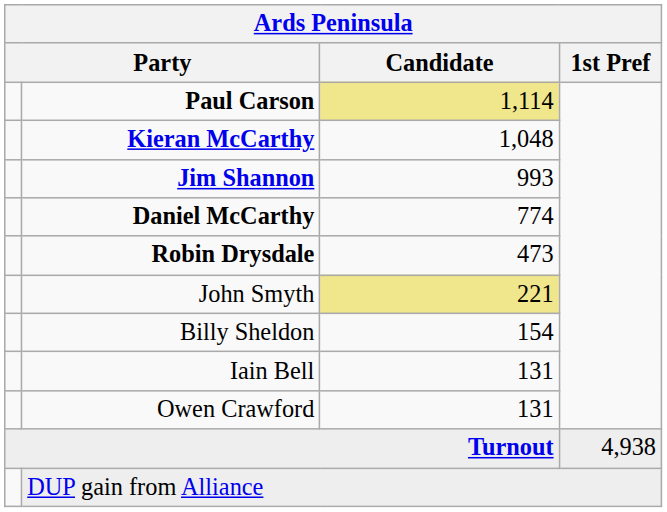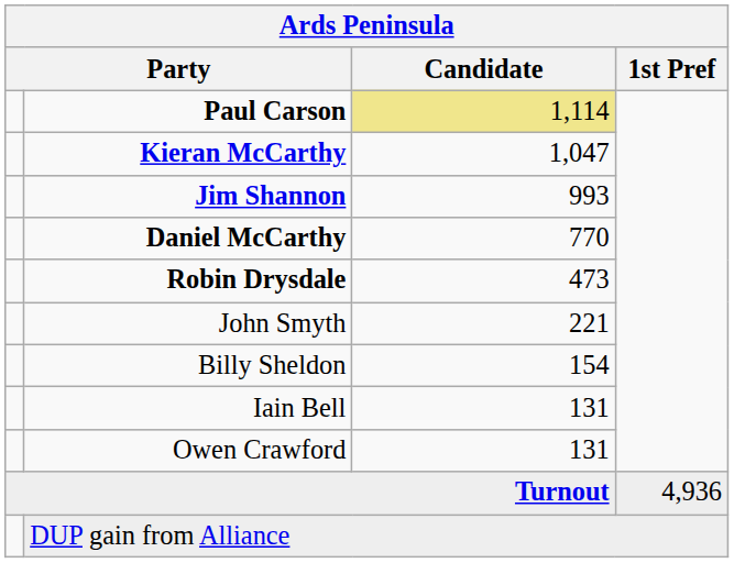 <table class="wikitable">
 <tr>
 <th colspan="4" align="center"><a href='#'>Ards Peninsula</a></th>
 </tr>
 <tr>
 <th colspan="2" align="center" width=200>Party</th>
 <th width=150>Candidate</th>
 <th width=60>1st Pref</th>
 </tr>
 <tr>
 <td></td>
 <td align="right"><strong>Paul Carson</strong></td>
 <td align="right" style="background: khaki;">1,114</td>
 </tr>
 <tr>
 <td></td>
 <td align="right"><strong><a href='#'>Kieran McCarthy</a></strong></td>
-<td align="right">1,048</td>
+<td align="right">1,047</td>
 </tr>
 <tr>
 <td></td>
 <td align="right"><strong><a href='#'>Jim Shannon</a></strong></td>
 <td align="right">993</td>
 </tr>
 <tr>
 <td></td>
 <td align="right"><strong>Daniel McCarthy</strong></td>
-<td align="right">774</td>
+<td align="right">770</td>
 </tr>
 <tr>
 <td></td>
 <td align="right"><strong>Robin Drysdale</strong></td>
 <td align="right">473</td>
 </tr>
 <tr>
 <td></td>
 <td align="right">John Smyth</td>
-<td align="right" style="background: khaki;">221</td>
+<td align="right">221</td>
 </tr>
 <tr>
 <td></td>
 <td align="right">Billy Sheldon</td>
 <td align="right">154</td>
 </tr>
 <tr>
 <td></td>
 <td align="right">Iain Bell</td>
 <td align="right">131</td>
 </tr>
 <tr>
 <td></td>
 <td align="right">Owen Crawford</td>
 <td align="right">131</td>
 </tr>
 <tr bgcolor="EEEEEE">
 <td colspan=3 align="right"><strong><a href='#'>Turnout</a></strong></td>
-<td align="right">4,938</td>
+<td align="right">4,936</td>
 </tr>
 <tr>
 <td bgcolor=></td>
 <td colspan=3 bgcolor="EEEEEE"><a href='#'>DUP</a> gain from <a href='#'>Alliance</a></td>
 </tr>
 </table>
